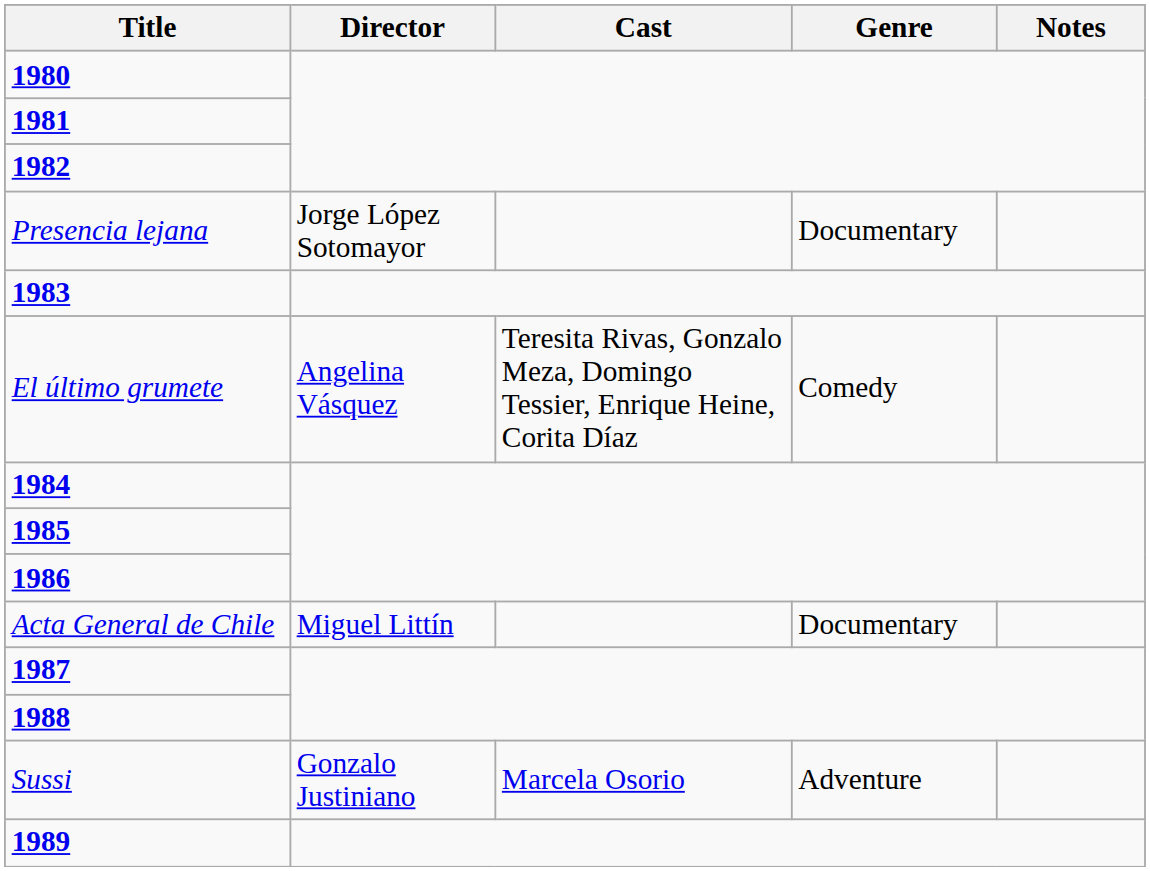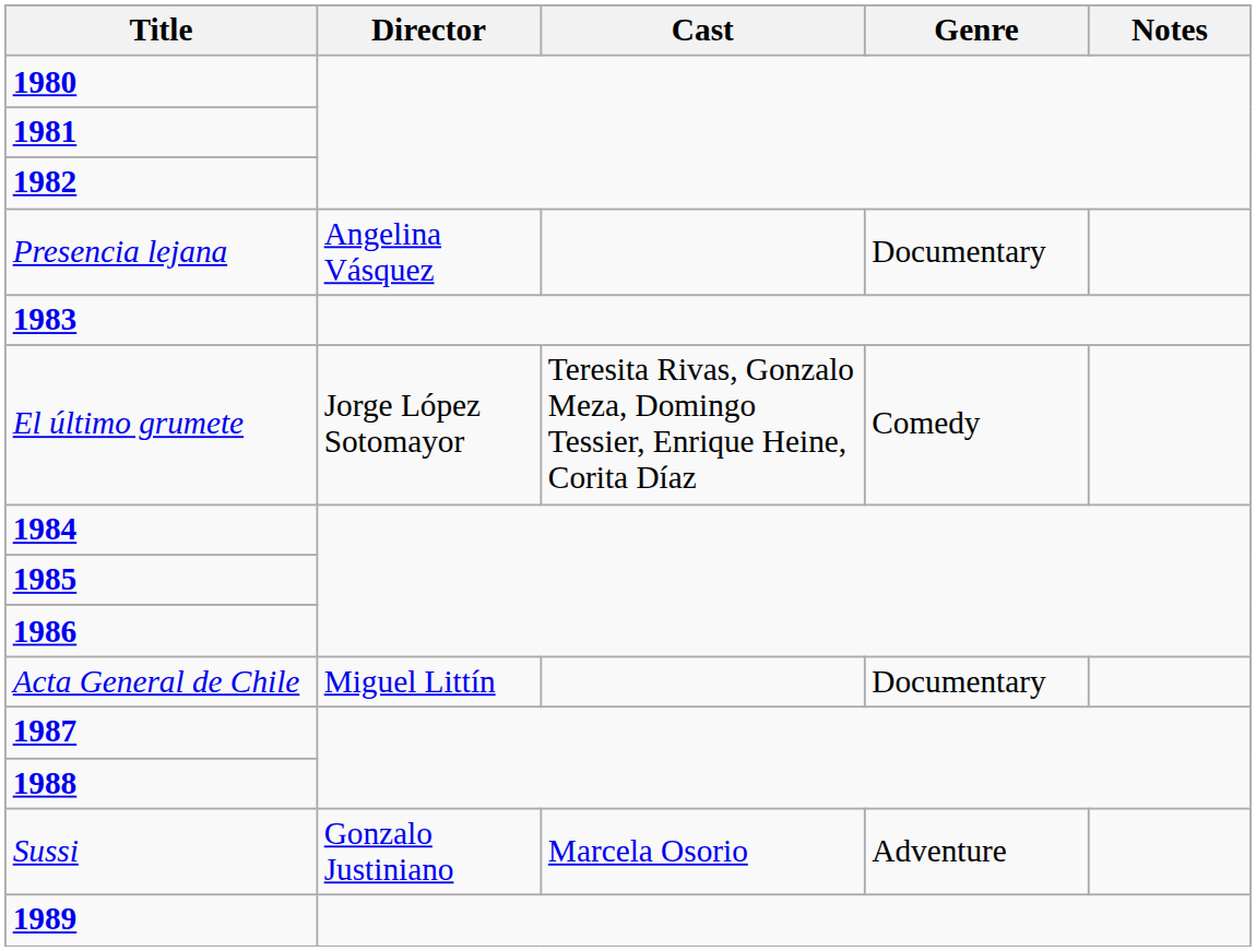 <table class="wikitable" width= "100%">
 <tr>
 <th width=25%>Title</th>
 <th width=18%>Director</th>
 <th width=26%>Cast</th>
 <th width=18%>Genre</th>
 <th width=13%>Notes</th>
 </tr>
 <tr>
 <td><strong><a href='#'>1980</a></strong></td>
 </tr>
 <tr>
 <td><strong><a href='#'>1981</a></strong></td>
 </tr>
 <tr>
 <td><strong><a href='#'>1982</a></strong></td>
 </tr>
 <tr>
 <td><em><a href='#'>Presencia lejana</a></em></td>
-<td>Jorge López Sotomayor</td>
+<td><a href='#'>Angelina Vásquez</a></td>
 <td></td>
 <td>Documentary</td>
 <td></td>
 </tr>
 <tr>
 <td><strong><a href='#'>1983</a></strong></td>
 </tr>
 <tr>
 <td><em><a href='#'>El último grumete</a></em></td>
-<td><a href='#'>Angelina Vásquez</a></td>
+<td>Jorge López Sotomayor</td>
 <td>Teresita Rivas, Gonzalo Meza, Domingo Tessier, Enrique Heine, Corita Díaz</td>
 <td>Comedy</td>
 <td></td>
 </tr>
 <tr>
 <td><strong><a href='#'>1984</a></strong></td>
 </tr>
 <tr>
 <td><strong><a href='#'>1985</a></strong></td>
 </tr>
 <tr>
 <td><strong><a href='#'>1986</a></strong></td>
 </tr>
 <tr>
 <td><em><a href='#'>Acta General de Chile</a></em></td>
 <td><a href='#'>Miguel Littín</a></td>
 <td></td>
 <td>Documentary</td>
 <td></td>
 </tr>
 <tr>
 <td><strong><a href='#'>1987</a></strong></td>
 </tr>
 <tr>
 <td><strong><a href='#'>1988</a></strong></td>
 </tr>
 <tr>
 <td><em><a href='#'>Sussi</a></em></td>
 <td><a href='#'>Gonzalo Justiniano</a></td>
 <td><a href='#'>Marcela Osorio</a></td>
 <td>Adventure</td>
 <td></td>
 </tr>
 <tr>
 <td><strong><a href='#'>1989</a></strong></td>
 </tr>
 <tr>
 </tr>
 </table>
